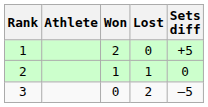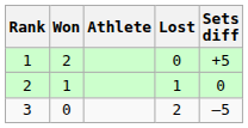 <table class="wikitable">
 <tr>
 <th>Rank</th>
+<th>Won</th>
 <th>Athlete</th>
-<th>Won</th>
 <th>Lost</th>
 <th>Sets<br>diff</th>
 </tr>
 <tr bgcolor="#ccffcc">
 <td align="center">1</td>
+<td align="center">2</td>
 <td><strong></strong></td>
-<td align="center">2</td>
 <td align="center">0</td>
 <td align="center">+5</td>
 </tr>
 <tr bgcolor="#ccffcc">
 <td align="center">2</td>
+<td align="center">1</td>
 <td><strong></strong></td>
-<td align="center">1</td>
 <td align="center">1</td>
 <td align="center">0</td>
 </tr>
 <tr>
 <td align="center">3</td>
+<td align="center">0</td>
 <td></td>
-<td align="center">0</td>
 <td align="center">2</td>
 <td align="center">–5</td>
 </tr>
 </table>
